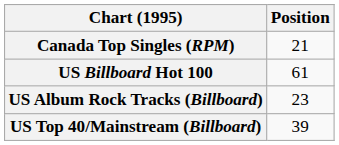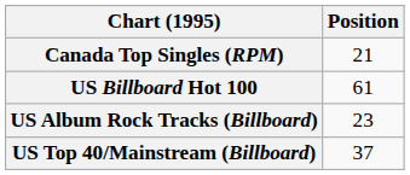 <table class="wikitable sortable plainrowheaders" style="text-align:center">
 <tr>
 <th>Chart (1995)</th>
 <th>Position</th>
 </tr>
 <tr>
 <th scope="row">Canada Top Singles (<em>RPM</em>)</th>
 <td>21</td>
 </tr>
 <tr>
 <th scope="row">US <em>Billboard</em> Hot 100</th>
 <td>61</td>
 </tr>
 <tr>
 <th scope="row">US Album Rock Tracks (<em>Billboard</em>)</th>
 <td>23</td>
 </tr>
 <tr>
 <th scope="row">US Top 40/Mainstream (<em>Billboard</em>)</th>
-<td>39</td>
+<td>37</td>
 </tr>
 </table>
